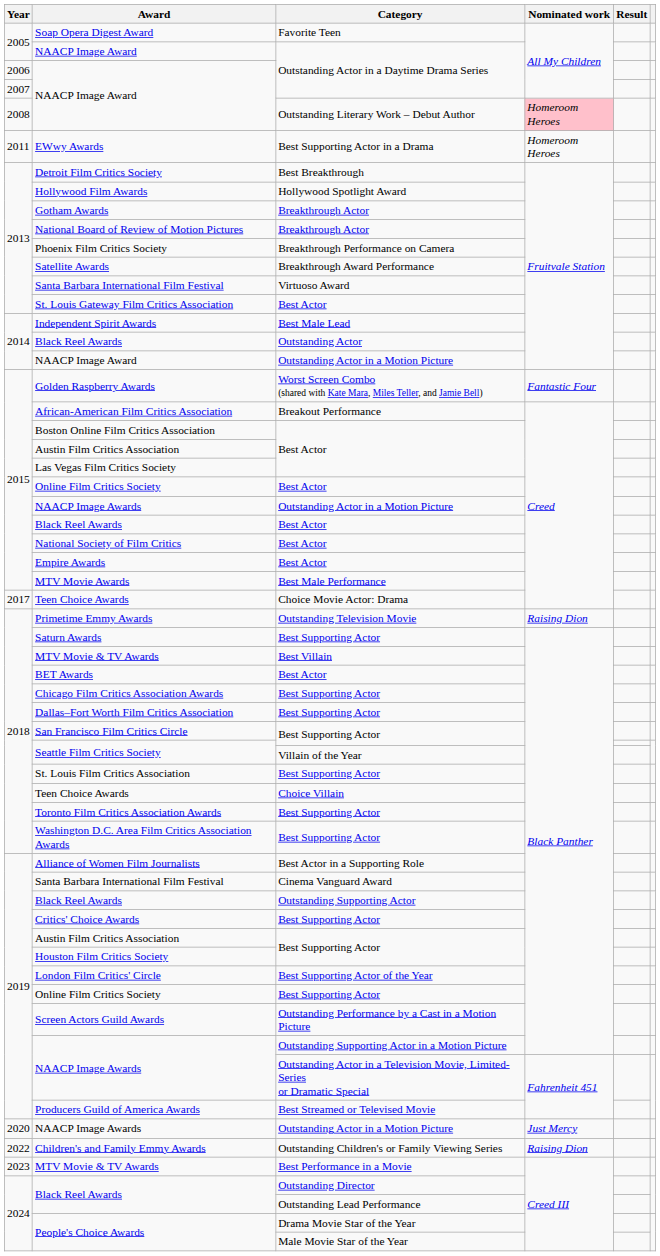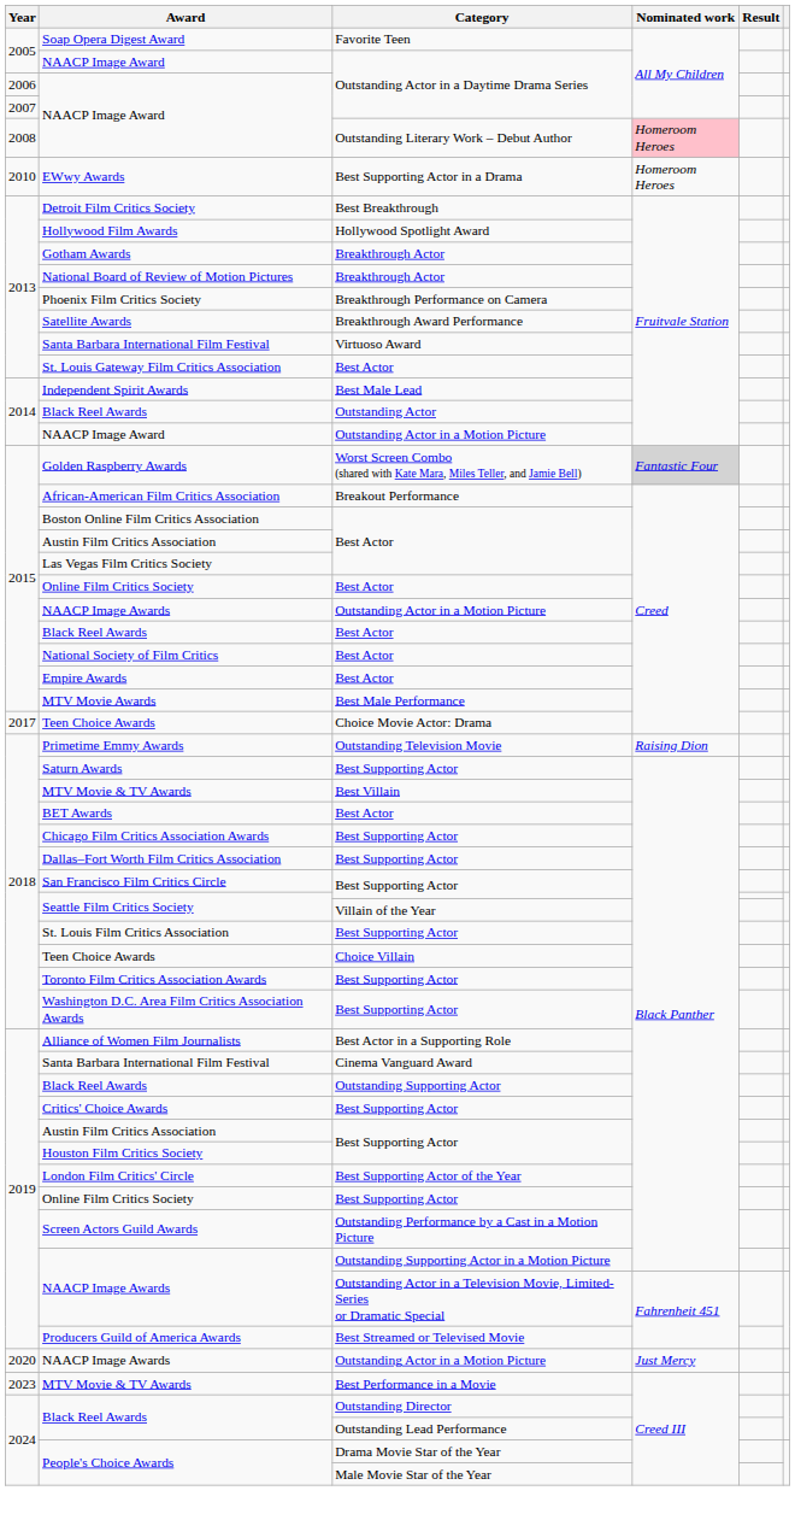 <table class="wikitable sortable" style="text-align:left; font-size:95%;">
 <tr>
 <th>Year</th>
 <th>Award</th>
 <th>Category</th>
 <th>Nominated work</th>
 <th>Result</th>
 <th class="unsortable"></th>
 </tr>
 <tr>
 <td rowspan="2">2005</td>
 <td><a href='#'>Soap Opera Digest Award</a></td>
 <td>Favorite Teen</td>
 <td rowspan="4"><em><a href='#'>All My Children</a></em></td>
 <td></td>
 <td></td>
 </tr>
 <tr>
 <td><a href='#'>NAACP Image Award</a></td>
 <td rowspan="3">Outstanding Actor in a Daytime Drama Series</td>
 <td></td>
 <td></td>
 </tr>
 <tr>
 <td>2006</td>
 <td rowspan="3">NAACP Image Award</td>
 <td></td>
 <td></td>
 </tr>
 <tr>
 <td>2007</td>
 <td></td>
 <td></td>
 </tr>
 <tr>
 <td>2008</td>
 <td>Outstanding Literary Work – Debut Author</td>
 <td style="background: pink;"><em>Homeroom Heroes</em></td>
 <td></td>
 <td></td>
 </tr>
 <tr>
-<td>2011</td>
+<td>2010</td>
 <td><a href='#'>EWwy Awards</a></td>
 <td>Best Supporting Actor in a Drama</td>
 <td><em>Homeroom Heroes</em></td>
 <td></td>
 <td></td>
 </tr>
 <tr>
 <td rowspan="8">2013</td>
 <td><a href='#'>Detroit Film Critics Society</a></td>
 <td>Best Breakthrough</td>
 <td rowspan="11"><em><a href='#'>Fruitvale Station</a></em></td>
 <td></td>
 <td></td>
 </tr>
 <tr>
 <td><a href='#'>Hollywood Film Awards</a></td>
 <td>Hollywood Spotlight Award</td>
 <td></td>
 <td></td>
 </tr>
 <tr>
 <td><a href='#'>Gotham Awards</a></td>
 <td><a href='#'>Breakthrough Actor</a></td>
 <td></td>
 <td></td>
 </tr>
 <tr>
 <td><a href='#'>National Board of Review of Motion Pictures</a></td>
 <td><a href='#'>Breakthrough Actor</a></td>
 <td></td>
 <td></td>
 </tr>
 <tr>
 <td>Phoenix Film Critics Society</td>
 <td>Breakthrough Performance on Camera</td>
 <td></td>
 <td></td>
 </tr>
 <tr>
 <td><a href='#'>Satellite Awards</a></td>
 <td>Breakthrough Award Performance</td>
 <td></td>
 <td></td>
 </tr>
 <tr>
 <td><a href='#'>Santa Barbara International Film Festival</a></td>
 <td>Virtuoso Award</td>
 <td></td>
 <td></td>
 </tr>
 <tr>
 <td><a href='#'>St. Louis Gateway Film Critics Association</a></td>
 <td><a href='#'>Best Actor</a></td>
 <td></td>
 <td></td>
 </tr>
 <tr>
 <td rowspan="3">2014</td>
 <td><a href='#'>Independent Spirit Awards</a></td>
 <td><a href='#'>Best Male Lead</a></td>
 <td></td>
 <td></td>
 </tr>
 <tr>
 <td><a href='#'>Black Reel Awards</a></td>
 <td><a href='#'>Outstanding Actor</a></td>
 <td></td>
 <td></td>
 </tr>
 <tr>
 <td>NAACP Image Award</td>
 <td><a href='#'>Outstanding Actor in a Motion Picture</a></td>
 <td></td>
 <td></td>
 </tr>
 <tr>
 <td rowspan="11">2015</td>
 <td><a href='#'>Golden Raspberry Awards</a></td>
 <td><a href='#'>Worst Screen Combo</a><br><small>(shared with <a href='#'>Kate Mara</a>, <a href='#'>Miles Teller</a>, and <a href='#'>Jamie Bell</a>)</small></td>
-<td><em><a href='#'>Fantastic Four</a></em></td>
+<td style="background: lightgrey;"><em><a href='#'>Fantastic Four</a></em></td>
 <td></td>
 <td></td>
 </tr>
 <tr>
 <td><a href='#'>African-American Film Critics Association</a></td>
 <td>Breakout Performance</td>
 <td rowspan="11"><em><a href='#'>Creed</a></em></td>
 <td></td>
 <td></td>
 </tr>
 <tr>
 <td>Boston Online Film Critics Association</td>
 <td rowspan="3">Best Actor</td>
 <td></td>
 <td></td>
 </tr>
 <tr>
 <td>Austin Film Critics Association</td>
 <td></td>
 <td></td>
 </tr>
 <tr>
 <td>Las Vegas Film Critics Society</td>
 <td></td>
 <td></td>
 </tr>
 <tr>
 <td><a href='#'>Online Film Critics Society</a></td>
 <td><a href='#'>Best Actor</a></td>
 <td></td>
 <td></td>
 </tr>
 <tr>
 <td><a href='#'>NAACP Image Awards</a></td>
 <td><a href='#'>Outstanding Actor in a Motion Picture</a></td>
 <td></td>
 <td></td>
 </tr>
 <tr>
 <td><a href='#'>Black Reel Awards</a></td>
 <td><a href='#'>Best Actor</a></td>
 <td></td>
 <td></td>
 </tr>
 <tr>
 <td><a href='#'>National Society of Film Critics</a></td>
 <td><a href='#'>Best Actor</a></td>
 <td></td>
 <td></td>
 </tr>
 <tr>
 <td><a href='#'>Empire Awards</a></td>
 <td><a href='#'>Best Actor</a></td>
 <td></td>
 <td></td>
 </tr>
 <tr>
 <td><a href='#'>MTV Movie Awards</a></td>
 <td><a href='#'>Best Male Performance</a></td>
 <td></td>
 <td></td>
 </tr>
 <tr>
 <td>2017</td>
 <td><a href='#'>Teen Choice Awards</a></td>
 <td>Choice Movie Actor: Drama</td>
 <td></td>
 <td></td>
 </tr>
 <tr>
 <td rowspan="13">2018</td>
 <td><a href='#'>Primetime Emmy Awards</a></td>
 <td><a href='#'>Outstanding Television Movie</a></td>
 <td><em><a href='#'>Raising Dion</a></em></td>
 <td></td>
 <td></td>
 </tr>
 <tr>
 <td><a href='#'>Saturn Awards</a></td>
 <td><a href='#'>Best Supporting Actor</a></td>
 <td rowspan="22"><em><a href='#'>Black Panther</a></em></td>
 <td></td>
 <td></td>
 </tr>
 <tr>
 <td><a href='#'>MTV Movie & TV Awards</a></td>
 <td><a href='#'>Best Villain</a></td>
 <td></td>
 <td></td>
 </tr>
 <tr>
 <td><a href='#'>BET Awards</a></td>
 <td><a href='#'>Best Actor</a></td>
 <td></td>
 <td></td>
 </tr>
 <tr>
 <td><a href='#'>Chicago Film Critics Association Awards</a></td>
 <td><a href='#'>Best Supporting Actor</a></td>
 <td></td>
 <td></td>
 </tr>
 <tr>
 <td><a href='#'>Dallas–Fort Worth Film Critics Association</a></td>
 <td><a href='#'>Best Supporting Actor</a></td>
 <td></td>
 <td></td>
 </tr>
 <tr>
 <td><a href='#'>San Francisco Film Critics Circle</a></td>
 <td rowspan="2">Best Supporting Actor</td>
 <td></td>
 <td></td>
 </tr>
 <tr>
 <td rowspan="2"><a href='#'>Seattle Film Critics Society</a></td>
 <td></td>
 <td rowspan="2"></td>
 </tr>
 <tr>
 <td>Villain of the Year</td>
 <td></td>
 </tr>
 <tr>
 <td>St. Louis Film Critics Association</td>
 <td><a href='#'>Best Supporting Actor</a></td>
 <td></td>
 <td></td>
 </tr>
 <tr>
 <td>Teen Choice Awards</td>
 <td><a href='#'>Choice Villain</a></td>
 <td></td>
 <td></td>
 </tr>
 <tr>
 <td><a href='#'>Toronto Film Critics Association Awards</a></td>
 <td><a href='#'>Best Supporting Actor</a></td>
 <td></td>
 <td></td>
 </tr>
 <tr>
 <td><a href='#'>Washington D.C. Area Film Critics Association Awards</a></td>
 <td><a href='#'>Best Supporting Actor</a></td>
 <td></td>
 <td></td>
 </tr>
 <tr>
 <td rowspan="12">2019</td>
 <td><a href='#'>Alliance of Women Film Journalists</a></td>
 <td>Best Actor in a Supporting Role</td>
 <td></td>
 <td></td>
 </tr>
 <tr>
 <td>Santa Barbara International Film Festival</td>
 <td>Cinema Vanguard Award</td>
 <td></td>
 <td></td>
 </tr>
 <tr>
 <td><a href='#'>Black Reel Awards</a></td>
 <td><a href='#'>Outstanding Supporting Actor</a></td>
 <td></td>
 <td></td>
 </tr>
 <tr>
 <td><a href='#'>Critics' Choice Awards</a></td>
 <td><a href='#'>Best Supporting Actor</a></td>
 <td></td>
 <td></td>
 </tr>
 <tr>
 <td>Austin Film Critics Association</td>
 <td rowspan="2">Best Supporting Actor</td>
 <td></td>
 <td></td>
 </tr>
 <tr>
 <td><a href='#'>Houston Film Critics Society</a></td>
 <td></td>
 <td></td>
 </tr>
 <tr>
 <td><a href='#'>London Film Critics' Circle</a></td>
 <td><a href='#'>Best Supporting Actor of the Year</a></td>
 <td></td>
 <td></td>
 </tr>
 <tr>
 <td>Online Film Critics Society</td>
 <td><a href='#'>Best Supporting Actor</a></td>
 <td></td>
 <td></td>
 </tr>
 <tr>
 <td><a href='#'>Screen Actors Guild Awards</a></td>
 <td><a href='#'>Outstanding Performance by a Cast in a Motion Picture</a></td>
 <td></td>
 <td></td>
 </tr>
 <tr>
 <td rowspan="2"><a href='#'>NAACP Image Awards</a></td>
 <td><a href='#'>Outstanding Supporting Actor in a Motion Picture</a></td>
 <td></td>
 <td></td>
 </tr>
 <tr>
 <td><a href='#'>Outstanding Actor in a Television Movie, Limited-Series</a><br><a href='#'>or Dramatic Special</a></td>
 <td rowspan="2"><em><a href='#'>Fahrenheit 451</a></em></td>
 <td></td>
 <td rowspan="2"></td>
 </tr>
 <tr>
 <td><a href='#'>Producers Guild of America Awards</a></td>
 <td><a href='#'>Best Streamed or Televised Movie</a></td>
 <td></td>
 </tr>
 <tr>
 <td>2020</td>
 <td>NAACP Image Awards</td>
 <td><a href='#'>Outstanding Actor in a Motion Picture</a></td>
 <td><em><a href='#'>Just Mercy</a></em></td>
 <td></td>
 <td></td>
 </tr>
 <tr>
-<td>2022</td>
-<td><a href='#'>Children's and Family Emmy Awards</a></td>
-<td>Outstanding Children's or Family Viewing Series</td>
-<td><em><a href='#'>Raising Dion</a></em></td>
-<td></td>
-<td></td>
-</tr>
-<tr>
 <td>2023</td>
 <td><a href='#'>MTV Movie & TV Awards</a></td>
 <td><a href='#'>Best Performance in a Movie</a></td>
 <td rowspan="5"><em><a href='#'>Creed III</a></em></td>
 <td></td>
 <td></td>
 </tr>
 <tr>
 <td rowspan="4">2024</td>
 <td rowspan="2"><a href='#'>Black Reel Awards</a></td>
 <td><a href='#'>Outstanding Director</a></td>
 <td></td>
 <td rowspan="2"></td>
 </tr>
 <tr>
 <td>Outstanding Lead Performance</td>
 <td></td>
 </tr>
 <tr>
 <td rowspan="2"><a href='#'>People's Choice Awards</a></td>
 <td>Drama Movie Star of the Year</td>
 <td></td>
 <td rowspan="2"></td>
 </tr>
 <tr>
 <td>Male Movie Star of the Year</td>
 <td></td>
 </tr>
 </table>
